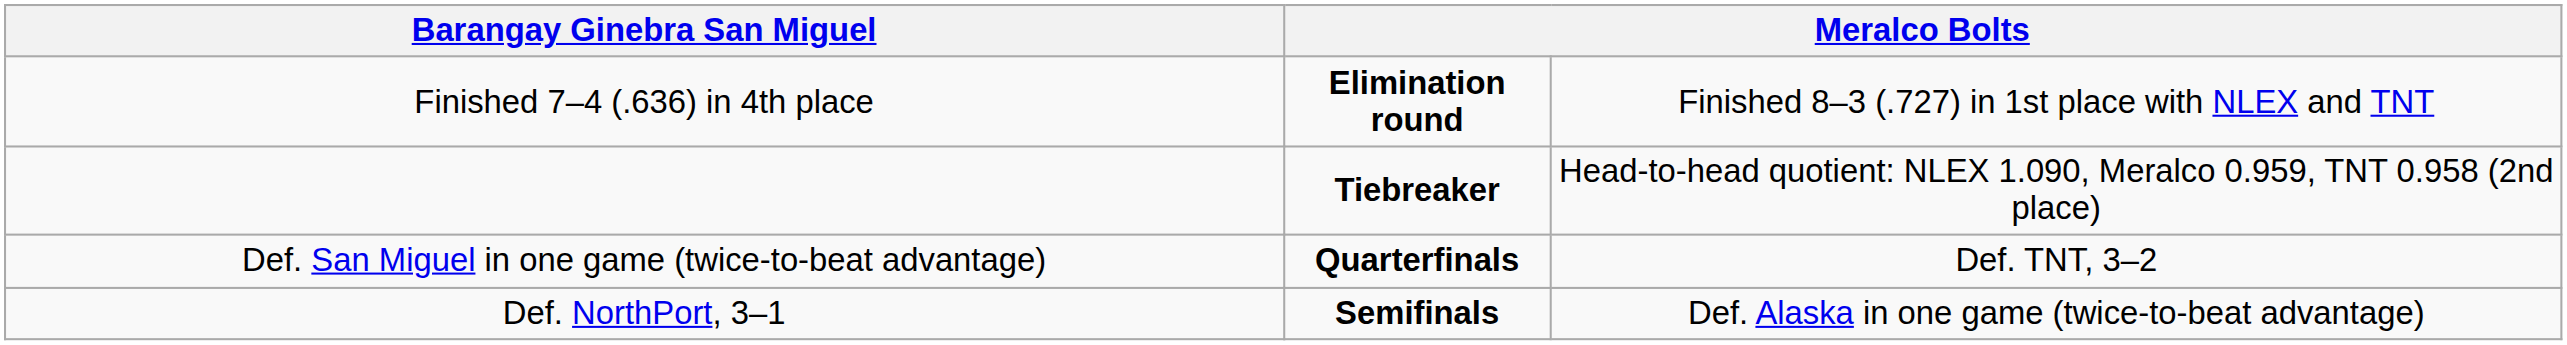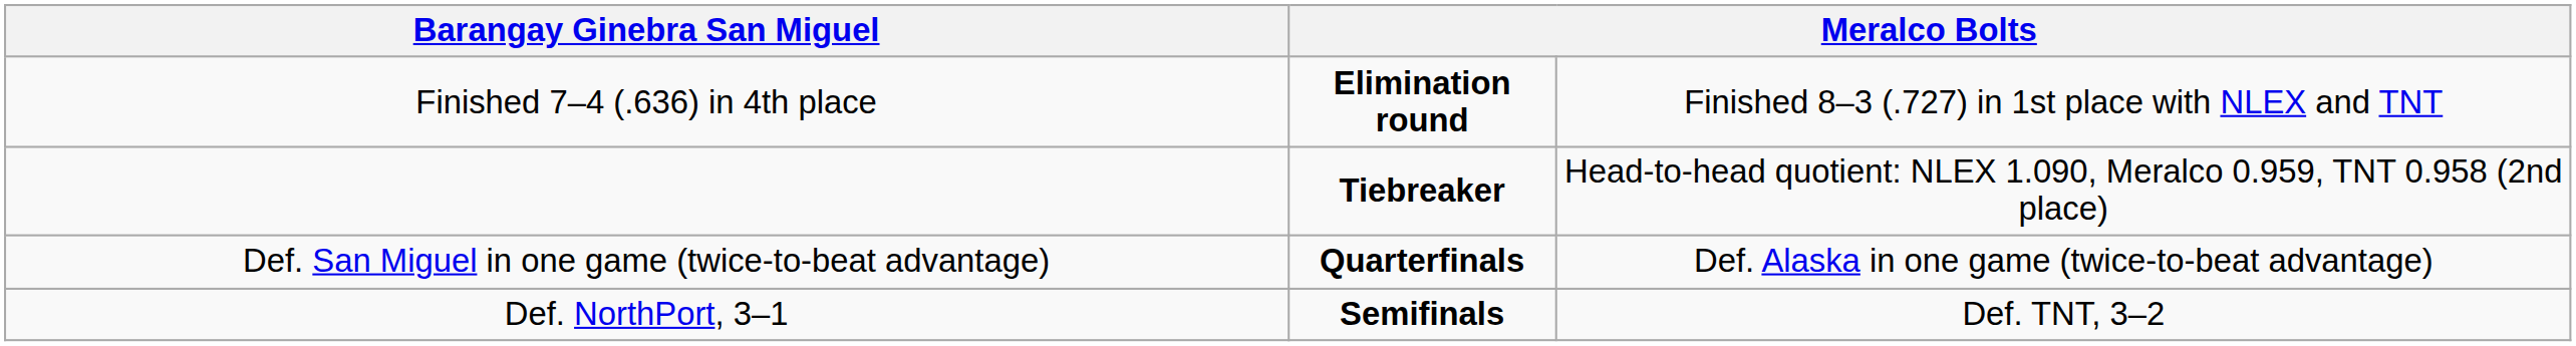 <table class=wikitable style="text-align:center">
 <tr>
 <th colspan=2 width=45%><a href='#'>Barangay Ginebra San Miguel</a></th>
 <th colspan=2 width=45%><a href='#'>Meralco Bolts</a></th>
 </tr>
 <tr>
 <td>Finished 7–4 (.636) in 4th place</td>
 <td colspan="2"><strong>Elimination round</strong></td>
 <td>Finished 8–3 (.727) in 1st place with <a href='#'>NLEX</a> and <a href='#'>TNT</a></td>
 </tr>
 <tr>
 <td></td>
 <td colspan=2><strong>Tiebreaker</strong></td>
 <td>Head-to-head quotient: NLEX 1.090, Meralco 0.959, TNT 0.958 (2nd place)</td>
 </tr>
 <tr>
 <td>Def. <a href='#'>San Miguel</a> in one game (twice-to-beat advantage)</td>
 <td colspan=2><strong>Quarterfinals</strong></td>
-<td>Def. TNT, 3–2</td>
+<td>Def. <a href='#'>Alaska</a> in one game (twice-to-beat advantage)</td>
 </tr>
 <tr>
 <td>Def. <a href='#'>NorthPort</a>, 3–1</td>
 <td colspan=2><strong>Semifinals</strong></td>
-<td>Def. <a href='#'>Alaska</a> in one game (twice-to-beat advantage)</td>
+<td>Def. TNT, 3–2</td>
 </tr>
 </table>
